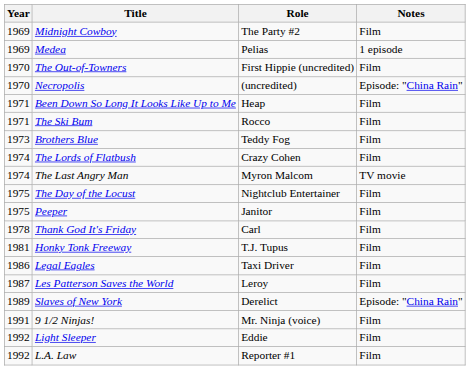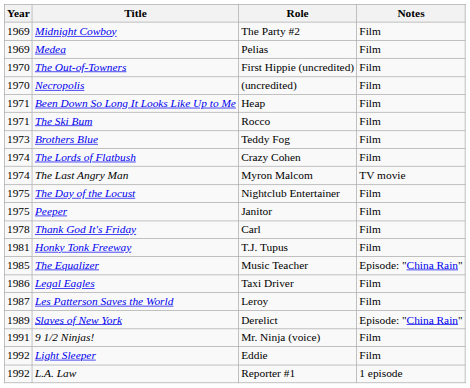 <table class="wikitable sortable">
 <tr>
 <th>Year</th>
 <th>Title</th>
 <th>Role</th>
 <th>Notes</th>
 </tr>
 <tr>
 <td>1969</td>
 <td><em><a href='#'>Midnight Cowboy</a></em></td>
 <td>The Party #2</td>
 <td>Film</td>
 </tr>
 <tr>
 <td>1969</td>
 <td><em><a href='#'>Medea</a></em></td>
 <td>Pelias</td>
-<td>1 episode</td>
+<td>Film</td>
 </tr>
 <tr>
 <td>1970</td>
 <td><em><a href='#'>The Out-of-Towners</a></em></td>
 <td>First Hippie (uncredited)</td>
 <td>Film</td>
 </tr>
 <tr>
 <td>1970</td>
 <td><em><a href='#'>Necropolis</a></em></td>
 <td>(uncredited)</td>
-<td>Episode: "<a href='#'>China Rain</a>"</td>
+<td>Film</td>
 </tr>
 <tr>
 <td>1971</td>
 <td><em><a href='#'>Been Down So Long It Looks Like Up to Me</a></em></td>
 <td>Heap</td>
 <td>Film</td>
 </tr>
 <tr>
 <td>1971</td>
 <td><em><a href='#'>The Ski Bum</a></em></td>
 <td>Rocco</td>
 <td>Film</td>
 </tr>
 <tr>
 <td>1973</td>
 <td><em><a href='#'>Brothers Blue</a></em></td>
 <td>Teddy Fog</td>
 <td>Film</td>
 </tr>
 <tr>
 <td>1974</td>
 <td><em><a href='#'>The Lords of Flatbush</a></em></td>
 <td>Crazy Cohen</td>
 <td>Film</td>
 </tr>
 <tr>
 <td>1974</td>
 <td><em>The Last Angry Man</em></td>
 <td>Myron Malcom</td>
 <td>TV movie</td>
 </tr>
 <tr>
 <td>1975</td>
 <td><em><a href='#'>The Day of the Locust</a></em></td>
 <td>Nightclub Entertainer</td>
 <td>Film</td>
 </tr>
 <tr>
 <td>1975</td>
 <td><em><a href='#'>Peeper</a></em></td>
 <td>Janitor</td>
 <td>Film</td>
 </tr>
 <tr>
 <td>1978</td>
 <td><em><a href='#'>Thank God It's Friday</a></em></td>
 <td>Carl</td>
 <td>Film</td>
 </tr>
 <tr>
 <td>1981</td>
 <td><em><a href='#'>Honky Tonk Freeway</a></em></td>
 <td>T.J. Tupus</td>
 <td>Film</td>
 </tr>
 <tr>
+<td>1985</td>
+<td><em><a href='#'>The Equalizer</a></em></td>
+<td>Music Teacher</td>
+<td>Episode: "<a href='#'>China Rain</a>"</td>
+</tr>
+<tr>
 <td>1986</td>
 <td><em><a href='#'>Legal Eagles</a></em></td>
 <td>Taxi Driver</td>
 <td>Film</td>
 </tr>
 <tr>
 <td>1987</td>
 <td><em><a href='#'>Les Patterson Saves the World</a></em></td>
 <td>Leroy</td>
 <td>Film</td>
 </tr>
 <tr>
 <td>1989</td>
 <td><em><a href='#'>Slaves of New York</a></em></td>
 <td>Derelict</td>
 <td>Episode: "<a href='#'>China Rain</a>"</td>
 </tr>
 <tr>
 <td>1991</td>
 <td><em>9 1/2 Ninjas!</em></td>
 <td>Mr. Ninja (voice)</td>
 <td>Film</td>
 </tr>
 <tr>
 <td>1992</td>
 <td><em><a href='#'>Light Sleeper</a></em></td>
 <td>Eddie</td>
 <td>Film</td>
 </tr>
 <tr>
 <td>1992</td>
 <td><em>L.A. Law</em></td>
 <td>Reporter #1</td>
-<td>Film</td>
+<td>1 episode</td>
 </tr>
 </table>
